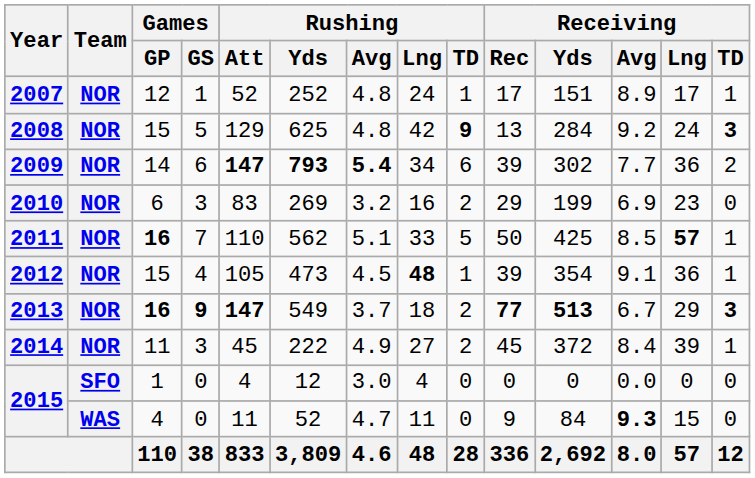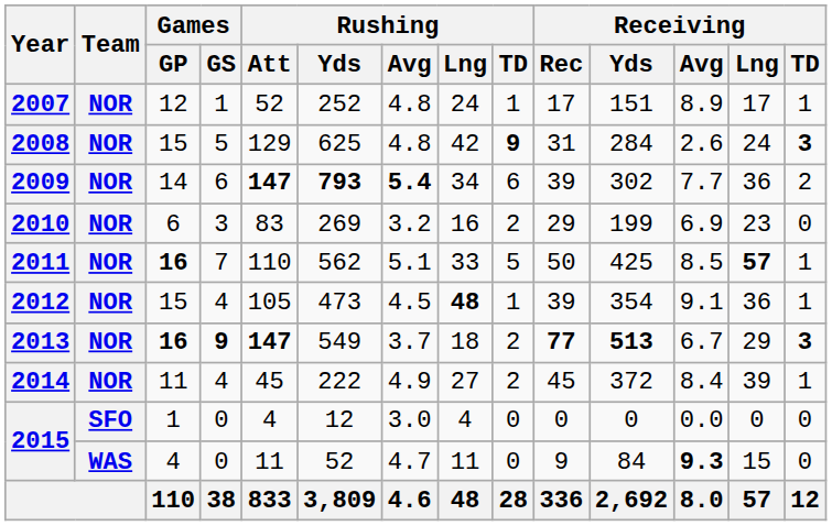 <table class="wikitable" style="text-align:center;">
 <tr>
 <th rowspan="2">Year</th>
 <th rowspan="2">Team</th>
 <th colspan="2">Games</th>
 <th colspan="5">Rushing</th>
 <th colspan="5">Receiving</th>
 </tr>
 <tr>
 <th>GP</th>
 <th>GS</th>
 <th>Att</th>
 <th>Yds</th>
 <th>Avg</th>
 <th>Lng</th>
 <th>TD</th>
 <th>Rec</th>
 <th>Yds</th>
 <th>Avg</th>
 <th>Lng</th>
 <th>TD</th>
 </tr>
 <tr>
 <th><a href='#'>2007</a></th>
 <th><a href='#'>NOR</a></th>
 <td>12</td>
 <td>1</td>
 <td>52</td>
 <td>252</td>
 <td>4.8</td>
 <td>24</td>
 <td>1</td>
 <td>17</td>
 <td>151</td>
 <td>8.9</td>
 <td>17</td>
 <td>1</td>
 </tr>
 <tr>
 <th><a href='#'>2008</a></th>
 <th><a href='#'>NOR</a></th>
 <td>15</td>
 <td>5</td>
 <td>129</td>
 <td>625</td>
 <td>4.8</td>
 <td>42</td>
 <td><strong>9</strong></td>
-<td>13</td>
+<td>31</td>
 <td>284</td>
-<td>9.2</td>
+<td>2.6</td>
 <td>24</td>
 <td><strong>3</strong></td>
 </tr>
 <tr>
 <th><a href='#'>2009</a></th>
 <th><a href='#'>NOR</a></th>
 <td>14</td>
 <td>6</td>
 <td><strong>147</strong></td>
 <td><strong>793</strong></td>
 <td><strong>5.4</strong></td>
 <td>34</td>
 <td>6</td>
 <td>39</td>
 <td>302</td>
 <td>7.7</td>
 <td>36</td>
 <td>2</td>
 </tr>
 <tr>
 <th><a href='#'>2010</a></th>
 <th><a href='#'>NOR</a></th>
 <td>6</td>
 <td>3</td>
 <td>83</td>
 <td>269</td>
 <td>3.2</td>
 <td>16</td>
 <td>2</td>
 <td>29</td>
 <td>199</td>
 <td>6.9</td>
 <td>23</td>
 <td>0</td>
 </tr>
 <tr>
 <th><a href='#'>2011</a></th>
 <th><a href='#'>NOR</a></th>
 <td><strong>16</strong></td>
 <td>7</td>
 <td>110</td>
 <td>562</td>
 <td>5.1</td>
 <td>33</td>
 <td>5</td>
 <td>50</td>
 <td>425</td>
 <td>8.5</td>
 <td><strong>57</strong></td>
 <td>1</td>
 </tr>
 <tr>
 <th><a href='#'>2012</a></th>
 <th><a href='#'>NOR</a></th>
 <td>15</td>
 <td>4</td>
 <td>105</td>
 <td>473</td>
 <td>4.5</td>
 <td><strong>48</strong></td>
 <td>1</td>
 <td>39</td>
 <td>354</td>
 <td>9.1</td>
 <td>36</td>
 <td>1</td>
 </tr>
 <tr>
 <th><a href='#'>2013</a></th>
 <th><a href='#'>NOR</a></th>
 <td><strong>16</strong></td>
 <td><strong>9</strong></td>
 <td><strong>147</strong></td>
 <td>549</td>
 <td>3.7</td>
 <td>18</td>
 <td>2</td>
 <td><strong>77</strong></td>
 <td><strong>513</strong></td>
 <td>6.7</td>
 <td>29</td>
 <td><strong>3</strong></td>
 </tr>
 <tr>
 <th><a href='#'>2014</a></th>
 <th><a href='#'>NOR</a></th>
 <td>11</td>
-<td>3</td>
+<td>4</td>
 <td>45</td>
 <td>222</td>
 <td>4.9</td>
 <td>27</td>
 <td>2</td>
 <td>45</td>
 <td>372</td>
 <td>8.4</td>
 <td>39</td>
 <td>1</td>
 </tr>
 <tr>
 <th rowspan="2"><a href='#'>2015</a></th>
 <th><a href='#'>SFO</a></th>
 <td>1</td>
 <td>0</td>
 <td>4</td>
 <td>12</td>
 <td>3.0</td>
 <td>4</td>
 <td>0</td>
 <td>0</td>
 <td>0</td>
 <td>0.0</td>
 <td>0</td>
 <td>0</td>
 </tr>
 <tr>
 <th><a href='#'>WAS</a></th>
 <td>4</td>
 <td>0</td>
 <td>11</td>
 <td>52</td>
 <td>4.7</td>
 <td>11</td>
 <td>0</td>
 <td>9</td>
 <td>84</td>
 <td><strong>9.3</strong></td>
 <td>15</td>
 <td>0</td>
 </tr>
 <tr>
 <th colspan="2"></th>
 <th>110</th>
 <th>38</th>
 <th>833</th>
 <th>3,809</th>
 <th>4.6</th>
 <th>48</th>
 <th>28</th>
 <th>336</th>
 <th>2,692</th>
 <th>8.0</th>
 <th>57</th>
 <th>12</th>
 </tr>
 </table>
